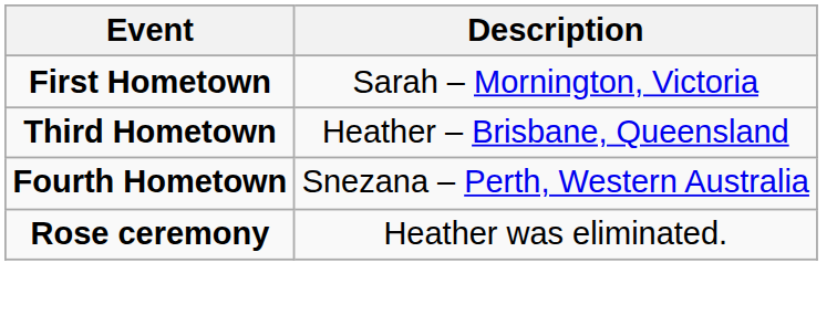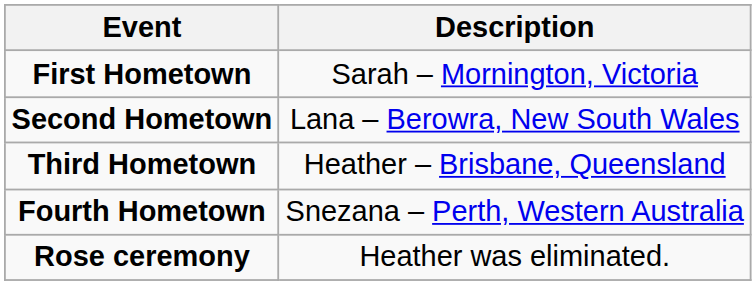 <table class="wikitable sortable" style="text-align:center;">
 <tr>
 <th>Event</th>
 <th>Description</th>
 </tr>
 <tr>
 <td><strong>First Hometown</strong></td>
 <td>Sarah – <a href='#'>Mornington, Victoria</a></td>
+</tr>
+<tr>
+<td><strong>Second Hometown</strong></td>
+<td>Lana – <a href='#'>Berowra, New South Wales</a></td>
 </tr>
 <tr>
 <td><strong>Third Hometown</strong></td>
 <td>Heather – <a href='#'>Brisbane, Queensland</a></td>
 </tr>
 <tr>
 <td><strong>Fourth Hometown</strong></td>
 <td>Snezana – <a href='#'>Perth, Western Australia</a></td>
 </tr>
 <tr>
 <td><strong>Rose ceremony</strong></td>
 <td>Heather was eliminated.</td>
 </tr>
 </table>
